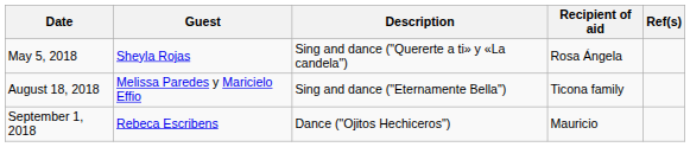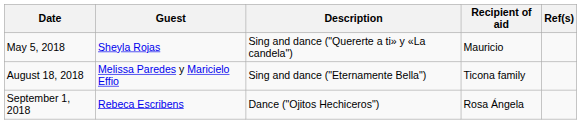 <table class='wikitable'>
 <tr>
 <th>Date</th>
 <th>Guest</th>
 <th>Description</th>
 <th>Recipient of aid</th>
 <th>Ref(s)</th>
 </tr>
 <tr>
 <td>May 5, 2018</td>
 <td><a href='#'>Sheyla Rojas</a></td>
 <td>Sing and dance ("Quererte a ti» y «La candela")</td>
-<td>Rosa Ángela</td>
+<td>Mauricio</td>
 <td></td>
 </tr>
 <tr>
 <td>August 18, 2018</td>
 <td><a href='#'>Melissa Paredes</a> y <a href='#'>Maricielo Effio</a></td>
 <td>Sing and dance ("Eternamente Bella")</td>
 <td>Ticona family</td>
 <td></td>
 </tr>
 <tr>
 <td>September 1, 2018</td>
 <td><a href='#'>Rebeca Escribens</a></td>
 <td>Dance ("Ojitos Hechiceros")</td>
-<td>Mauricio</td>
+<td>Rosa Ángela</td>
 <td></td>
 </tr>
 </table>
